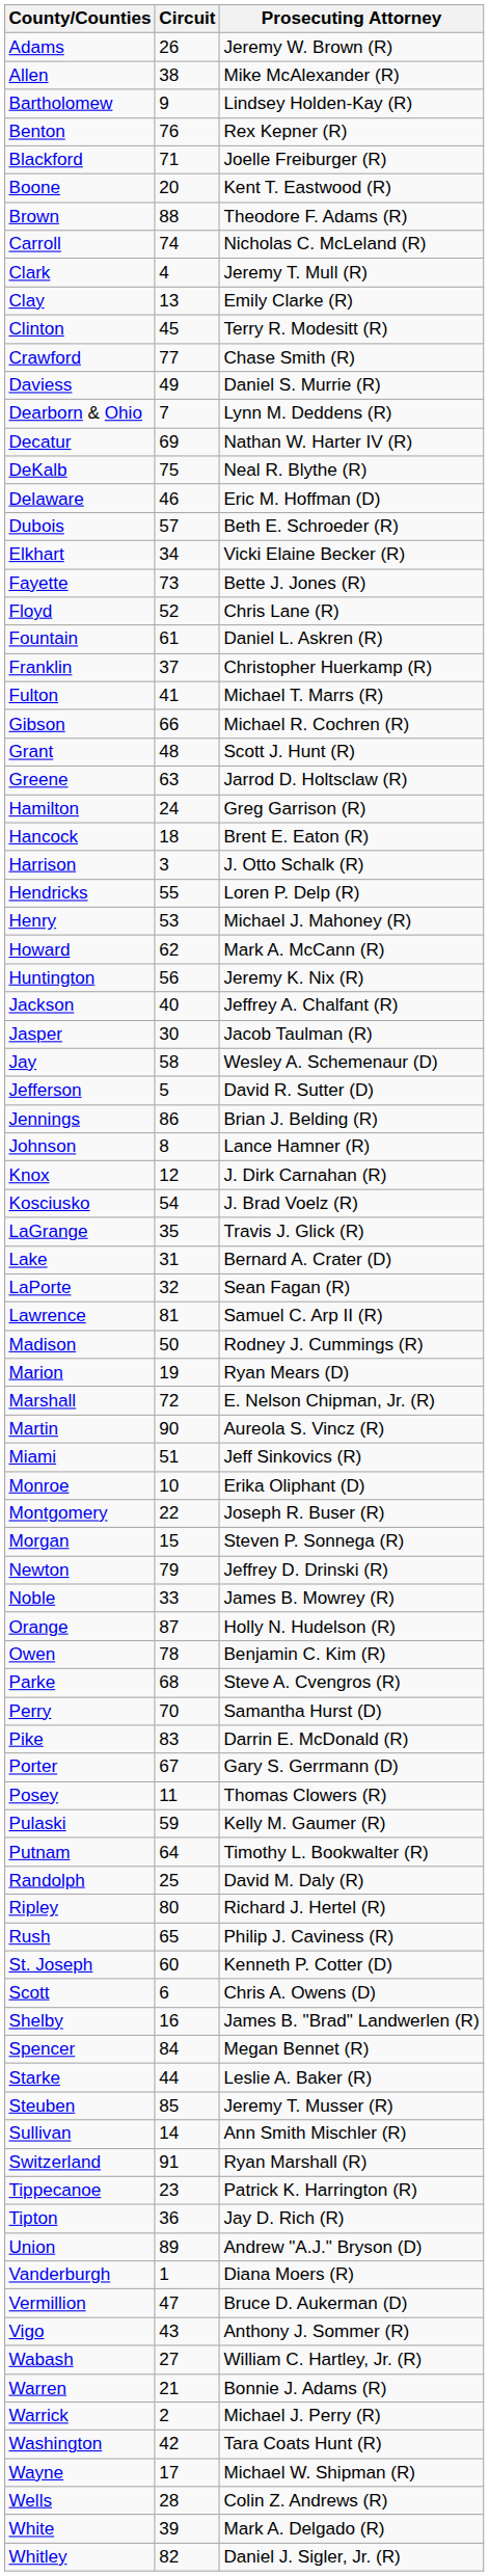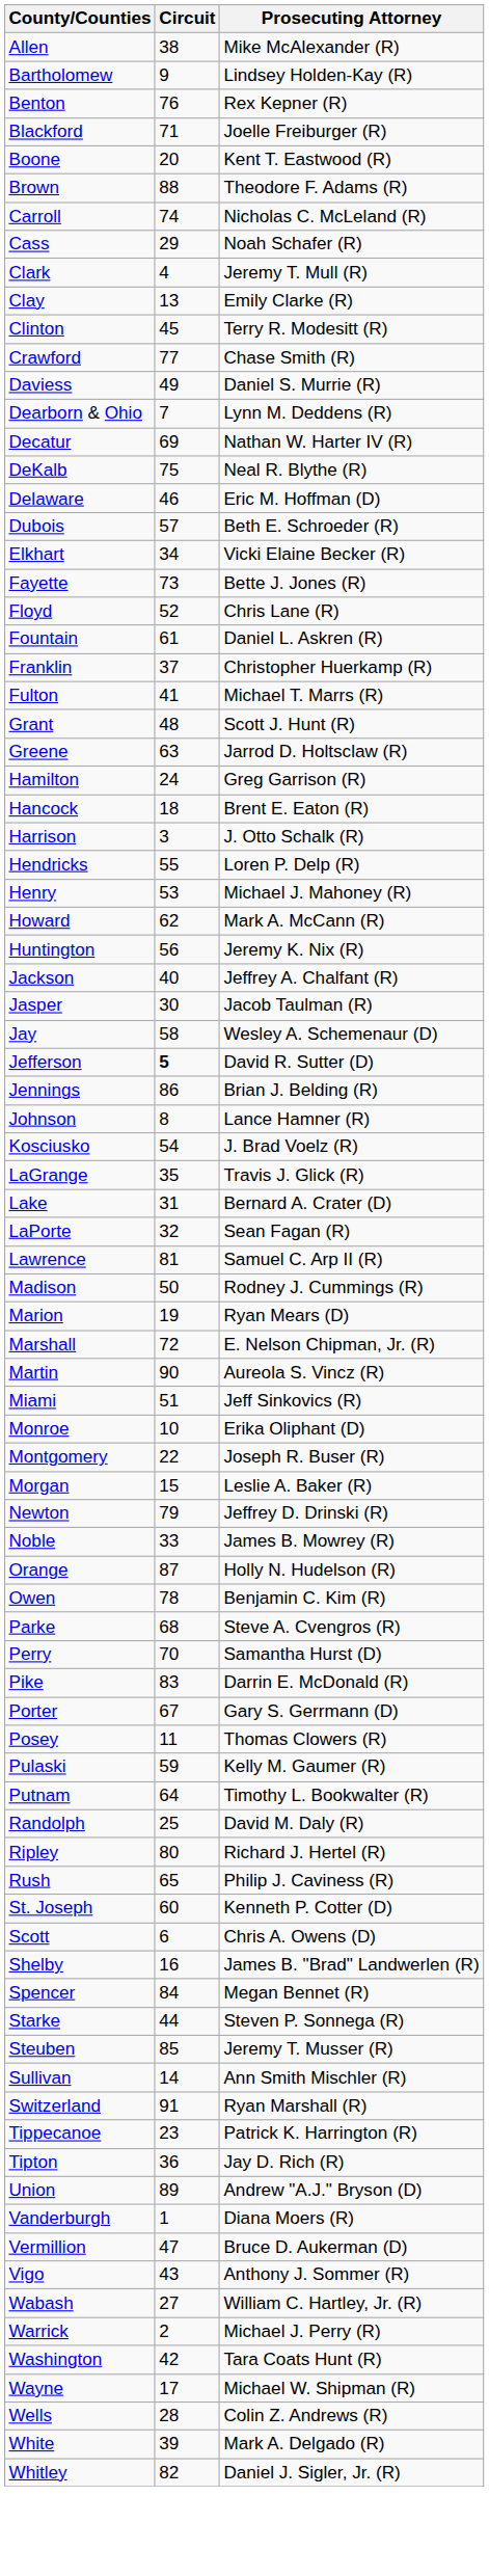 <table class="wikitable">
 <tr>
 <th>County/Counties</th>
 <th>Circuit</th>
 <th>Prosecuting Attorney</th>
-</tr>
-<tr>
-<td><a href='#'>Adams</a></td>
-<td>26</td>
-<td>Jeremy W. Brown (R)</td>
 </tr>
 <tr>
 <td><a href='#'>Allen</a></td>
 <td>38</td>
 <td>Mike McAlexander (R)</td>
 </tr>
 <tr>
 <td><a href='#'>Bartholomew</a></td>
 <td>9</td>
 <td>Lindsey Holden-Kay (R)</td>
 </tr>
 <tr>
 <td><a href='#'>Benton</a></td>
 <td>76</td>
 <td>Rex Kepner (R)</td>
 </tr>
 <tr>
 <td><a href='#'>Blackford</a></td>
 <td>71</td>
 <td>Joelle Freiburger (R)</td>
 </tr>
 <tr>
 <td><a href='#'>Boone</a></td>
 <td>20</td>
 <td>Kent T. Eastwood (R)</td>
 </tr>
 <tr>
 <td><a href='#'>Brown</a></td>
 <td>88</td>
 <td>Theodore F. Adams (R)</td>
 </tr>
 <tr>
 <td><a href='#'>Carroll</a></td>
 <td>74</td>
 <td>Nicholas C. McLeland (R)</td>
+</tr>
+<tr>
+<td><a href='#'>Cass</a></td>
+<td>29</td>
+<td>Noah Schafer (R)</td>
 </tr>
 <tr>
 <td><a href='#'>Clark</a></td>
 <td>4</td>
 <td>Jeremy T. Mull (R)</td>
 </tr>
 <tr>
 <td><a href='#'>Clay</a></td>
 <td>13</td>
 <td>Emily Clarke (R)</td>
 </tr>
 <tr>
 <td><a href='#'>Clinton</a></td>
 <td>45</td>
 <td>Terry R. Modesitt (R)</td>
 </tr>
 <tr>
 <td><a href='#'>Crawford</a></td>
 <td>77</td>
 <td>Chase Smith (R)</td>
 </tr>
 <tr>
 <td><a href='#'>Daviess</a></td>
 <td>49</td>
 <td>Daniel S. Murrie (R)</td>
 </tr>
 <tr>
 <td><a href='#'>Dearborn</a> & <a href='#'>Ohio</a></td>
 <td>7</td>
 <td>Lynn M. Deddens (R)</td>
 </tr>
 <tr>
 <td><a href='#'>Decatur</a></td>
 <td>69</td>
 <td>Nathan W. Harter IV (R)</td>
 </tr>
 <tr>
 <td><a href='#'>DeKalb</a></td>
 <td>75</td>
 <td>Neal R. Blythe (R)</td>
 </tr>
 <tr>
 <td><a href='#'>Delaware</a></td>
 <td>46</td>
 <td>Eric M. Hoffman (D)</td>
 </tr>
 <tr>
 <td><a href='#'>Dubois</a></td>
 <td>57</td>
 <td>Beth E. Schroeder (R)</td>
 </tr>
 <tr>
 <td><a href='#'>Elkhart</a></td>
 <td>34</td>
 <td>Vicki Elaine Becker (R)</td>
 </tr>
 <tr>
 <td><a href='#'>Fayette</a></td>
 <td>73</td>
 <td>Bette J. Jones (R)</td>
 </tr>
 <tr>
 <td><a href='#'>Floyd</a></td>
 <td>52</td>
 <td>Chris Lane (R)</td>
 </tr>
 <tr>
 <td><a href='#'>Fountain</a></td>
 <td>61</td>
 <td>Daniel L. Askren (R)</td>
 </tr>
 <tr>
 <td><a href='#'>Franklin</a></td>
 <td>37</td>
 <td>Christopher Huerkamp (R)</td>
 </tr>
 <tr>
 <td><a href='#'>Fulton</a></td>
 <td>41</td>
 <td>Michael T. Marrs (R)</td>
 </tr>
 <tr>
-<td><a href='#'>Gibson</a></td>
-<td>66</td>
-<td>Michael R. Cochren (R)</td>
-</tr>
-<tr>
 <td><a href='#'>Grant</a></td>
 <td>48</td>
 <td>Scott J. Hunt (R)</td>
 </tr>
 <tr>
 <td><a href='#'>Greene</a></td>
 <td>63</td>
 <td>Jarrod D. Holtsclaw (R)</td>
 </tr>
 <tr>
 <td><a href='#'>Hamilton</a></td>
 <td>24</td>
 <td>Greg Garrison (R)</td>
 </tr>
 <tr>
 <td><a href='#'>Hancock</a></td>
 <td>18</td>
 <td>Brent E. Eaton (R)</td>
 </tr>
 <tr>
 <td><a href='#'>Harrison</a></td>
 <td>3</td>
 <td>J. Otto Schalk (R)</td>
 </tr>
 <tr>
 <td><a href='#'>Hendricks</a></td>
 <td>55</td>
 <td>Loren P. Delp (R)</td>
 </tr>
 <tr>
 <td><a href='#'>Henry</a></td>
 <td>53</td>
 <td>Michael J. Mahoney (R)</td>
 </tr>
 <tr>
 <td><a href='#'>Howard</a></td>
 <td>62</td>
 <td>Mark A. McCann (R)</td>
 </tr>
 <tr>
 <td><a href='#'>Huntington</a></td>
 <td>56</td>
 <td>Jeremy K. Nix (R)</td>
 </tr>
 <tr>
 <td><a href='#'>Jackson</a></td>
 <td>40</td>
 <td>Jeffrey A. Chalfant (R)</td>
 </tr>
 <tr>
 <td><a href='#'>Jasper</a></td>
 <td>30</td>
 <td>Jacob Taulman (R)</td>
 </tr>
 <tr>
 <td><a href='#'>Jay</a></td>
 <td>58</td>
 <td>Wesley A. Schemenaur (D)</td>
 </tr>
 <tr>
 <td><a href='#'>Jefferson</a></td>
-<td>5</td>
+<td><strong>5</strong></td>
 <td>David R. Sutter (D)</td>
 </tr>
 <tr>
 <td><a href='#'>Jennings</a></td>
 <td>86</td>
 <td>Brian J. Belding (R)</td>
 </tr>
 <tr>
 <td><a href='#'>Johnson</a></td>
 <td>8</td>
 <td>Lance Hamner (R)</td>
-</tr>
-<tr>
-<td><a href='#'>Knox</a></td>
-<td>12</td>
-<td>J. Dirk Carnahan (R)</td>
 </tr>
 <tr>
 <td><a href='#'>Kosciusko</a></td>
 <td>54</td>
 <td>J. Brad Voelz (R)</td>
 </tr>
 <tr>
 <td><a href='#'>LaGrange</a></td>
 <td>35</td>
 <td>Travis J. Glick (R)</td>
 </tr>
 <tr>
 <td><a href='#'>Lake</a></td>
 <td>31</td>
 <td>Bernard A. Crater (D)</td>
 </tr>
 <tr>
 <td><a href='#'>LaPorte</a></td>
 <td>32</td>
 <td>Sean Fagan (R)</td>
 </tr>
 <tr>
 <td><a href='#'>Lawrence</a></td>
 <td>81</td>
 <td>Samuel C. Arp II (R)</td>
 </tr>
 <tr>
 <td><a href='#'>Madison</a></td>
 <td>50</td>
 <td>Rodney J. Cummings (R)</td>
 </tr>
 <tr>
 <td><a href='#'>Marion</a></td>
 <td>19</td>
 <td>Ryan Mears (D)</td>
 </tr>
 <tr>
 <td><a href='#'>Marshall</a></td>
 <td>72</td>
 <td>E. Nelson Chipman, Jr. (R)</td>
 </tr>
 <tr>
 <td><a href='#'>Martin</a></td>
 <td>90</td>
 <td>Aureola S. Vincz (R)</td>
 </tr>
 <tr>
 <td><a href='#'>Miami</a></td>
 <td>51</td>
 <td>Jeff Sinkovics (R)</td>
 </tr>
 <tr>
 <td><a href='#'>Monroe</a></td>
 <td>10</td>
 <td>Erika Oliphant (D)</td>
 </tr>
 <tr>
 <td><a href='#'>Montgomery</a></td>
 <td>22</td>
 <td>Joseph R. Buser (R)</td>
 </tr>
 <tr>
 <td><a href='#'>Morgan</a></td>
 <td>15</td>
-<td>Steven P. Sonnega (R)</td>
+<td>Leslie A. Baker (R)</td>
 </tr>
 <tr>
 <td><a href='#'>Newton</a></td>
 <td>79</td>
 <td>Jeffrey D. Drinski (R)</td>
 </tr>
 <tr>
 <td><a href='#'>Noble</a></td>
 <td>33</td>
 <td>James B. Mowrey (R)</td>
 </tr>
 <tr>
 <td><a href='#'>Orange</a></td>
 <td>87</td>
 <td>Holly N. Hudelson (R)</td>
 </tr>
 <tr>
 <td><a href='#'>Owen</a></td>
 <td>78</td>
 <td>Benjamin C. Kim (R)</td>
 </tr>
 <tr>
 <td><a href='#'>Parke</a></td>
 <td>68</td>
 <td>Steve A. Cvengros (R)</td>
 </tr>
 <tr>
 <td><a href='#'>Perry</a></td>
 <td>70</td>
 <td>Samantha Hurst (D)</td>
 </tr>
 <tr>
 <td><a href='#'>Pike</a></td>
 <td>83</td>
 <td>Darrin E. McDonald (R)</td>
 </tr>
 <tr>
 <td><a href='#'>Porter</a></td>
 <td>67</td>
 <td>Gary S. Gerrmann (D)</td>
 </tr>
 <tr>
 <td><a href='#'>Posey</a></td>
 <td>11</td>
 <td>Thomas Clowers (R)</td>
 </tr>
 <tr>
 <td><a href='#'>Pulaski</a></td>
 <td>59</td>
 <td>Kelly M. Gaumer (R)</td>
 </tr>
 <tr>
 <td><a href='#'>Putnam</a></td>
 <td>64</td>
 <td>Timothy L. Bookwalter (R)</td>
 </tr>
 <tr>
 <td><a href='#'>Randolph</a></td>
 <td>25</td>
 <td>David M. Daly (R)</td>
 </tr>
 <tr>
 <td><a href='#'>Ripley</a></td>
 <td>80</td>
 <td>Richard J. Hertel (R)</td>
 </tr>
 <tr>
 <td><a href='#'>Rush</a></td>
 <td>65</td>
 <td>Philip J. Caviness (R)</td>
 </tr>
 <tr>
 <td><a href='#'>St. Joseph</a></td>
 <td>60</td>
 <td>Kenneth P. Cotter (D)</td>
 </tr>
 <tr>
 <td><a href='#'>Scott</a></td>
 <td>6</td>
 <td>Chris A. Owens (D)</td>
 </tr>
 <tr>
 <td><a href='#'>Shelby</a></td>
 <td>16</td>
 <td>James B. "Brad" Landwerlen (R)</td>
 </tr>
 <tr>
 <td><a href='#'>Spencer</a></td>
 <td>84</td>
 <td>Megan Bennet (R)</td>
 </tr>
 <tr>
 <td><a href='#'>Starke</a></td>
 <td>44</td>
-<td>Leslie A. Baker (R)</td>
+<td>Steven P. Sonnega (R)</td>
 </tr>
 <tr>
 <td><a href='#'>Steuben</a></td>
 <td>85</td>
 <td>Jeremy T. Musser (R)</td>
 </tr>
 <tr>
 <td><a href='#'>Sullivan</a></td>
 <td>14</td>
 <td>Ann Smith Mischler (R)</td>
 </tr>
 <tr>
 <td><a href='#'>Switzerland</a></td>
 <td>91</td>
 <td>Ryan Marshall (R)</td>
 </tr>
 <tr>
 <td><a href='#'>Tippecanoe</a></td>
 <td>23</td>
 <td>Patrick K. Harrington (R)</td>
 </tr>
 <tr>
 <td><a href='#'>Tipton</a></td>
 <td>36</td>
 <td>Jay D. Rich (R)</td>
 </tr>
 <tr>
 <td><a href='#'>Union</a></td>
 <td>89</td>
 <td>Andrew "A.J." Bryson (D)</td>
 </tr>
 <tr>
 <td><a href='#'>Vanderburgh</a></td>
 <td>1</td>
 <td>Diana Moers (R)</td>
 </tr>
 <tr>
 <td><a href='#'>Vermillion</a></td>
 <td>47</td>
 <td>Bruce D. Aukerman (D)</td>
 </tr>
 <tr>
 <td><a href='#'>Vigo</a></td>
 <td>43</td>
 <td>Anthony J. Sommer (R)</td>
 </tr>
 <tr>
 <td><a href='#'>Wabash</a></td>
 <td>27</td>
 <td>William C. Hartley, Jr. (R)</td>
 </tr>
 <tr>
-<td><a href='#'>Warren</a></td>
-<td>21</td>
-<td>Bonnie J. Adams (R)</td>
-</tr>
-<tr>
 <td><a href='#'>Warrick</a></td>
 <td>2</td>
 <td>Michael J. Perry (R)</td>
 </tr>
 <tr>
 <td><a href='#'>Washington</a></td>
 <td>42</td>
 <td>Tara Coats Hunt (R)</td>
 </tr>
 <tr>
 <td><a href='#'>Wayne</a></td>
 <td>17</td>
 <td>Michael W. Shipman (R)</td>
 </tr>
 <tr>
 <td><a href='#'>Wells</a></td>
 <td>28</td>
 <td>Colin Z. Andrews (R)</td>
 </tr>
 <tr>
 <td><a href='#'>White</a></td>
 <td>39</td>
 <td>Mark A. Delgado (R)</td>
 </tr>
 <tr>
 <td><a href='#'>Whitley</a></td>
 <td>82</td>
 <td>Daniel J. Sigler, Jr. (R)</td>
 </tr>
 </table>
